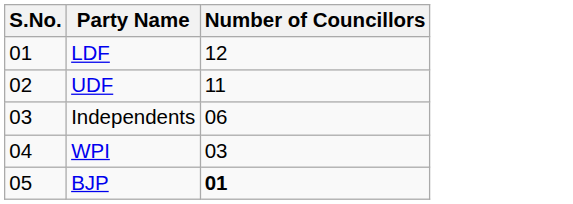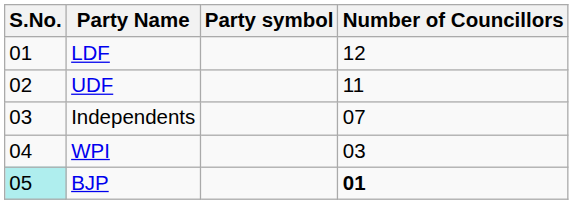 <table class="sortable wikitable">
 <tr>
 <th>S.No.</th>
 <th>Party Name</th>
+<th>Party symbol</th>
 <th>Number of Councillors</th>
 </tr>
 <tr>
 <td>01</td>
 <td><a href='#'>LDF</a></td>
+<td></td>
 <td>12</td>
 </tr>
 <tr>
 <td>02</td>
 <td><a href='#'>UDF</a></td>
+<td></td>
 <td>11</td>
 </tr>
 <tr>
 <td>03</td>
 <td>Independents</td>
-<td>06</td>
+<td></td>
+<td>07</td>
 </tr>
 <tr>
 <td>04</td>
 <td><a href='#'>WPI</a></td>
+<td></td>
 <td>03</td>
 </tr>
 <tr>
-<td>05</td>
+<td style="background: paleturquoise;">05</td>
 <td><a href='#'>BJP</a></td>
+<td></td>
 <td><strong>01</strong></td>
 </tr>
 </table>
